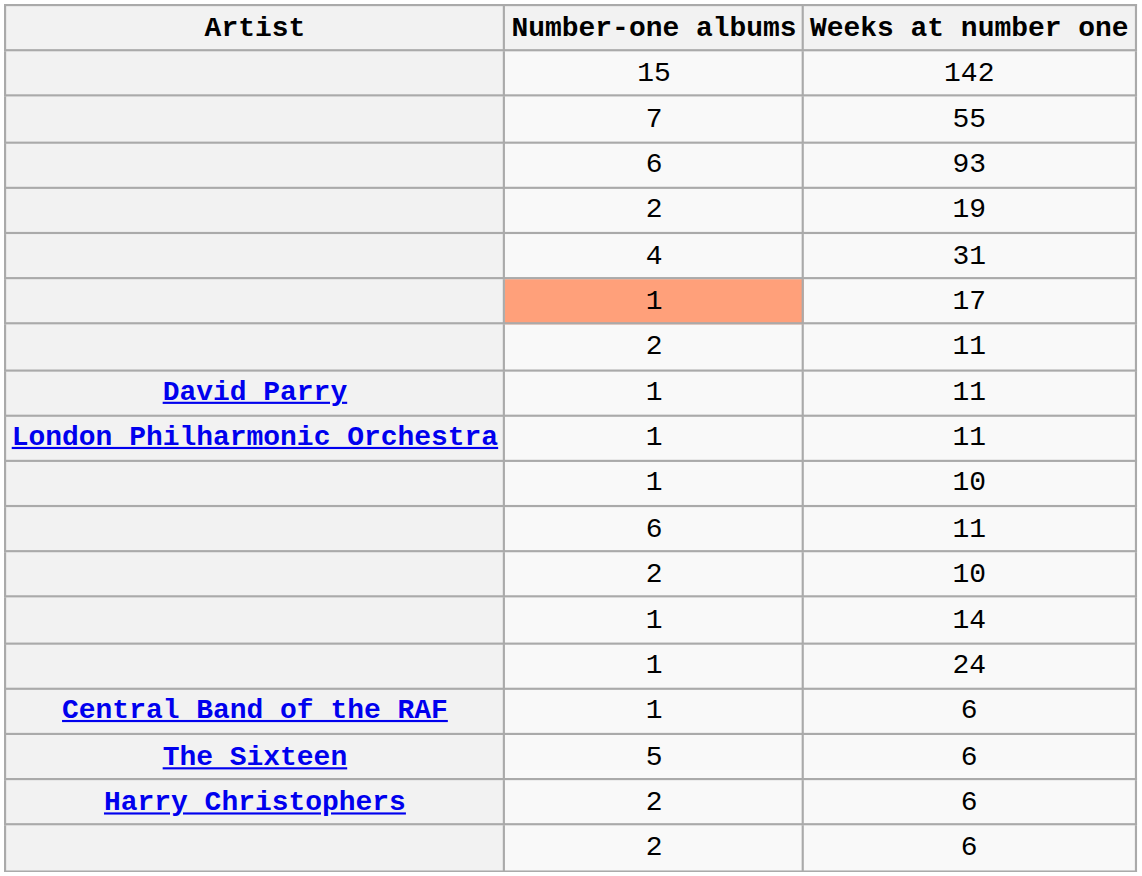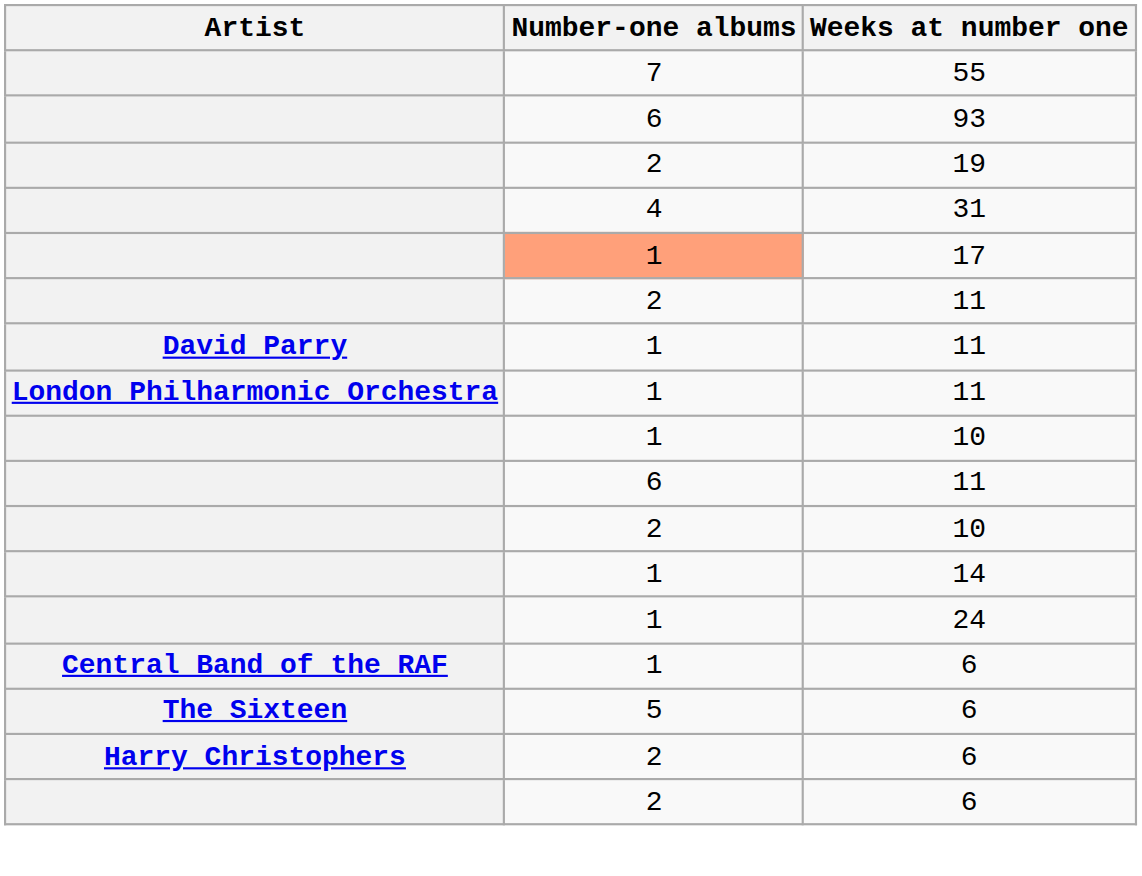 <table class="wikitable plainrowheaders sortable">
 <tr>
 <th scope=col>Artist</th>
 <th scope=col>Number-one albums</th>
 <th scope=col>Weeks at number one</th>
-</tr>
-<tr>
-<th scope=row></th>
-<td align=center>15</td>
-<td align=center>142</td>
 </tr>
 <tr>
 <th scope=row></th>
 <td align=center>7</td>
 <td align=center>55</td>
 </tr>
 <tr>
 <th scope=row></th>
 <td align=center>6</td>
 <td align=center>93</td>
 </tr>
 <tr>
 <th scope=row></th>
 <td align=center>2</td>
 <td align=center>19</td>
 </tr>
 <tr>
 <th scope=row></th>
 <td align=center>4</td>
 <td align=center>31</td>
 </tr>
 <tr>
 <th scope=row></th>
 <td align=center style="background: lightsalmon;">1</td>
 <td align=center>17</td>
 </tr>
 <tr>
 <th scope=row></th>
 <td align=center>2</td>
 <td align=center>11</td>
 </tr>
 <tr>
 <th scope=row><a href='#'>David Parry</a></th>
 <td align=center>1</td>
 <td align=center>11</td>
 </tr>
 <tr>
 <th scope=row><a href='#'>London Philharmonic Orchestra</a></th>
 <td align=center>1</td>
 <td align=center>11</td>
 </tr>
 <tr>
 <th scope=row></th>
 <td align=center>1</td>
 <td align=center>10</td>
 </tr>
 <tr>
 <th scope=row></th>
 <td align=center>6</td>
 <td align=center>11</td>
 </tr>
 <tr>
 <th scope=row></th>
 <td align=center>2</td>
 <td align=center>10</td>
 </tr>
 <tr>
 <th scope=row></th>
 <td align=center>1</td>
 <td align=center>14</td>
 </tr>
 <tr>
 <th scope=row></th>
 <td align=center>1</td>
 <td align=center>24</td>
 </tr>
 <tr>
 <th scope=row><a href='#'>Central Band of the RAF</a></th>
 <td align=center>1</td>
 <td align=center>6</td>
 </tr>
 <tr>
 <th scope=row><a href='#'>The Sixteen</a></th>
 <td align=center>5</td>
 <td align=center>6</td>
 </tr>
 <tr>
 <th scope=row><a href='#'>Harry Christophers</a></th>
 <td align=center>2</td>
 <td align=center>6</td>
 </tr>
 <tr>
 <th scope=row></th>
 <td align=center>2</td>
 <td align=center>6</td>
 </tr>
 </table>
